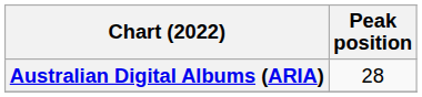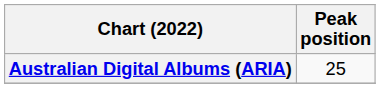 <table class="wikitable sortable plainrowheaders" style="text-align:center">
 <tr>
 <th scope="col">Chart (2022)</th>
 <th scope="col">Peak<br>position</th>
 </tr>
 <tr>
 <th scope="row"><a href='#'>Australian Digital Albums</a> (<a href='#'>ARIA</a>)</th>
-<td>28</td>
+<td>25</td>
 </tr>
 <tr>
 </tr>
 <tr>
 </tr>
 </table>
